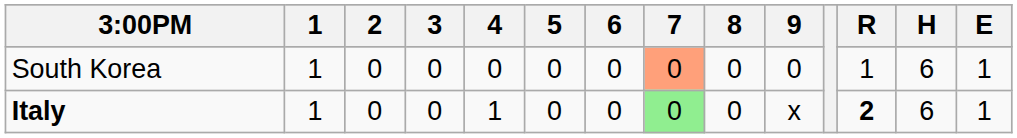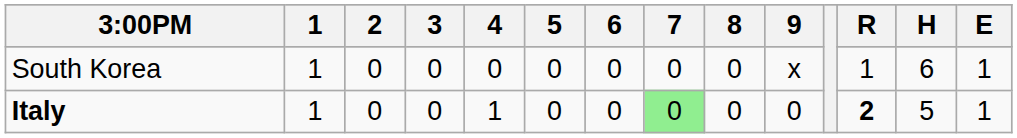 <table border=1 cellspacing=0 width=600 style="margin-left:3em;" class="wikitable">
 <tr style="text-align:center; background-color:#e6e6e6;">
 <th align=left width=28%>3:00PM</th>
 <th width=6%>1</th>
 <th width=6%>2</th>
 <th width=6%>3</th>
 <th width=6%>4</th>
 <th width=6%>5</th>
 <th width=6%>6</th>
 <th width=6%>7</th>
 <th width=6%>8</th>
 <th width=6%>9</th>
 <th rowspan="3" width=0.5%></th>
 <th width=6%>R</th>
 <th width=6%>H</th>
 <th width=6%>E</th>
 </tr>
 <tr style="text-align:center;">
 <td align=left> South Korea</td>
 <td>1</td>
 <td>0</td>
 <td>0</td>
 <td>0</td>
 <td>0</td>
 <td>0</td>
-<td style="background: lightsalmon;">0</td>
 <td>0</td>
 <td>0</td>
+<td>x</td>
 <td>1</td>
 <td>6</td>
 <td>1</td>
 </tr>
 <tr style="text-align:center;">
 <td align=left> <strong>Italy</strong></td>
 <td>1</td>
 <td>0</td>
 <td>0</td>
 <td>1</td>
 <td>0</td>
 <td>0</td>
 <td style="background: lightgreen;">0</td>
 <td>0</td>
-<td>x</td>
+<td>0</td>
 <td><strong>2</strong></td>
-<td>6</td>
+<td>5</td>
 <td>1</td>
 </tr>
 </table>
